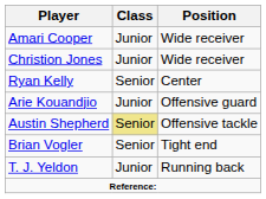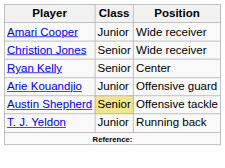 <table class="wikitable">
 <tr>
 <th>Player</th>
 <th>Class</th>
 <th>Position</th>
 </tr>
 <tr>
 <td><a href='#'>Amari Cooper</a></td>
 <td>Junior</td>
 <td>Wide receiver</td>
 </tr>
 <tr>
 <td><a href='#'>Christion Jones</a></td>
-<td>Junior</td>
+<td>Senior</td>
 <td>Wide receiver</td>
 </tr>
 <tr>
 <td><a href='#'>Ryan Kelly</a></td>
 <td>Senior</td>
 <td>Center</td>
 </tr>
 <tr>
 <td><a href='#'>Arie Kouandjio</a></td>
 <td>Junior</td>
 <td>Offensive guard</td>
 </tr>
 <tr>
 <td><a href='#'>Austin Shepherd</a></td>
 <td style="background: khaki;">Senior</td>
 <td>Offensive tackle</td>
 </tr>
 <tr>
-<td><a href='#'>Brian Vogler</a></td>
-<td>Senior</td>
-<td>Tight end</td>
-</tr>
-<tr>
 <td><a href='#'>T. J. Yeldon</a></td>
 <td>Junior</td>
 <td>Running back</td>
 </tr>
 <tr>
 <td colspan="3" style="font-size: 8pt" align="center"><strong>Reference:</strong></td>
 </tr>
 </table>
